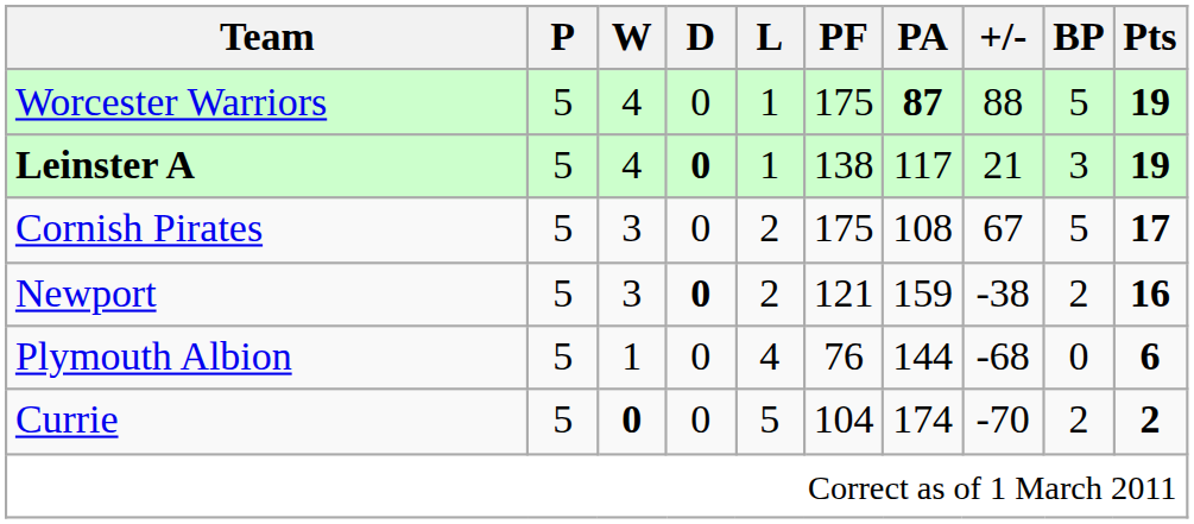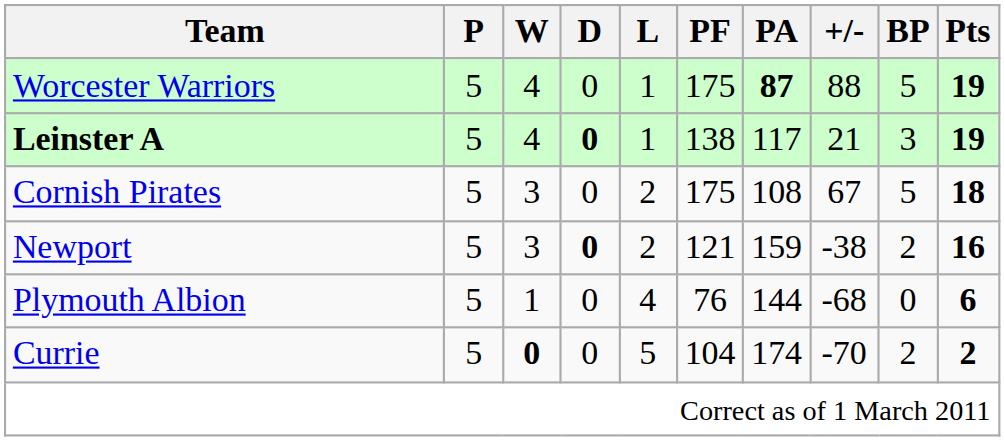 <table class="wikitable" style="text-align: center;">
 <tr>
 <th width="200">Team</th>
 <th width="20">P</th>
 <th width="20">W</th>
 <th width="20">D</th>
 <th width="20">L</th>
 <th width="20">PF</th>
 <th width="20">PA</th>
 <th width="25">+/-</th>
 <th width="20">BP</th>
 <th width="20">Pts</th>
 </tr>
 <tr bgcolor="#ccffcc">
 <td align="left"> <a href='#'>Worcester Warriors</a></td>
 <td>5</td>
 <td>4</td>
 <td>0</td>
 <td>1</td>
 <td>175</td>
 <td><strong>87</strong></td>
 <td>88</td>
 <td>5</td>
 <td><strong>19</strong></td>
 </tr>
 <tr bgcolor="#ccffcc">
 <td align="left"> <strong>Leinster A</strong></td>
 <td>5</td>
 <td>4</td>
 <td><strong>0</strong></td>
 <td>1</td>
 <td>138</td>
 <td>117</td>
 <td>21</td>
 <td>3</td>
 <td><strong>19</strong></td>
 </tr>
 <tr>
 <td align="left"> <a href='#'>Cornish Pirates</a></td>
 <td>5</td>
 <td>3</td>
 <td>0</td>
 <td>2</td>
 <td>175</td>
 <td>108</td>
 <td>67</td>
 <td>5</td>
-<td><strong>17</strong></td>
+<td><strong>18</strong></td>
 </tr>
 <tr>
 <td align="left"> <a href='#'>Newport</a></td>
 <td>5</td>
 <td>3</td>
 <td><strong>0</strong></td>
 <td>2</td>
 <td>121</td>
 <td>159</td>
 <td>-38</td>
 <td>2</td>
 <td><strong>16</strong></td>
 </tr>
 <tr>
 <td align="left"> <a href='#'>Plymouth Albion</a></td>
 <td>5</td>
 <td>1</td>
 <td>0</td>
 <td>4</td>
 <td>76</td>
 <td>144</td>
 <td>-68</td>
 <td>0</td>
 <td><strong>6</strong></td>
 </tr>
 <tr>
 <td align="left">  <a href='#'>Currie</a></td>
 <td>5</td>
 <td><strong>0</strong></td>
 <td>0</td>
 <td>5</td>
 <td>104</td>
 <td>174</td>
 <td>-70</td>
 <td>2</td>
 <td><strong>2</strong></td>
 </tr>
 <tr>
 <td colspan="14" align="right" bgcolor="#FFFFFF" cellpadding="0" cellspacing="0"><small>Correct as of 1 March 2011</small></td>
 </tr>
 </table>
